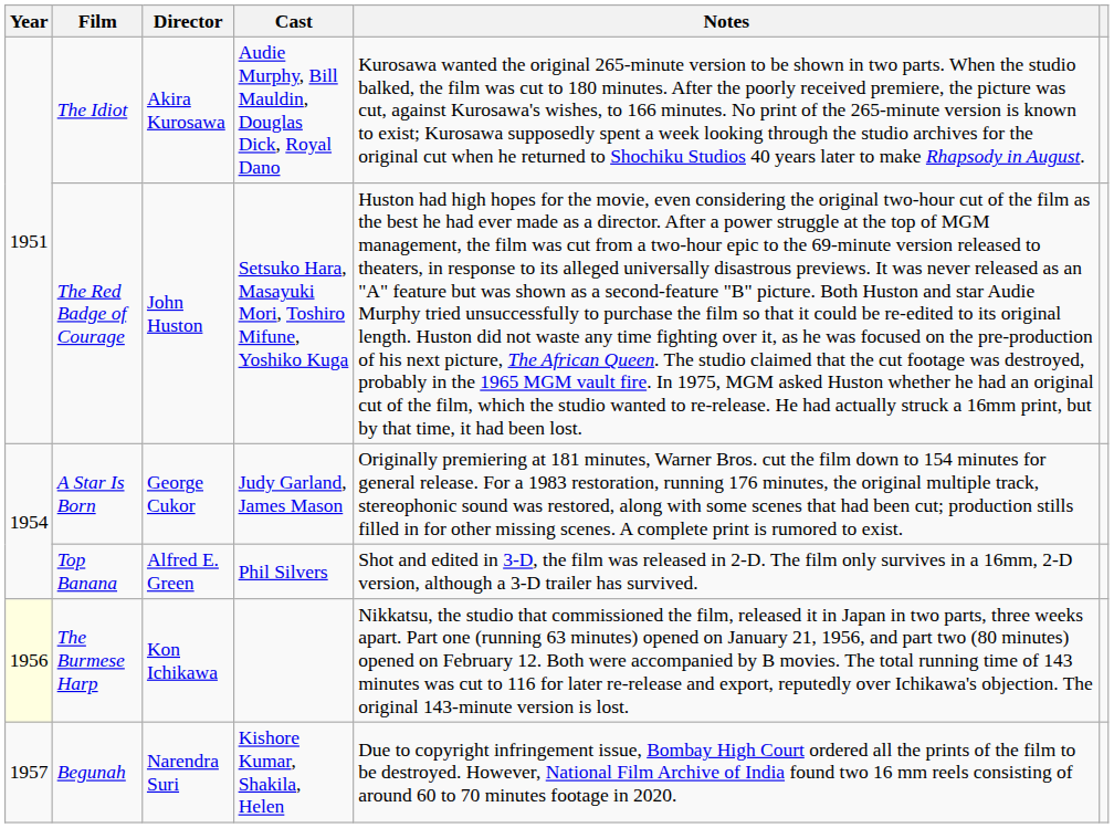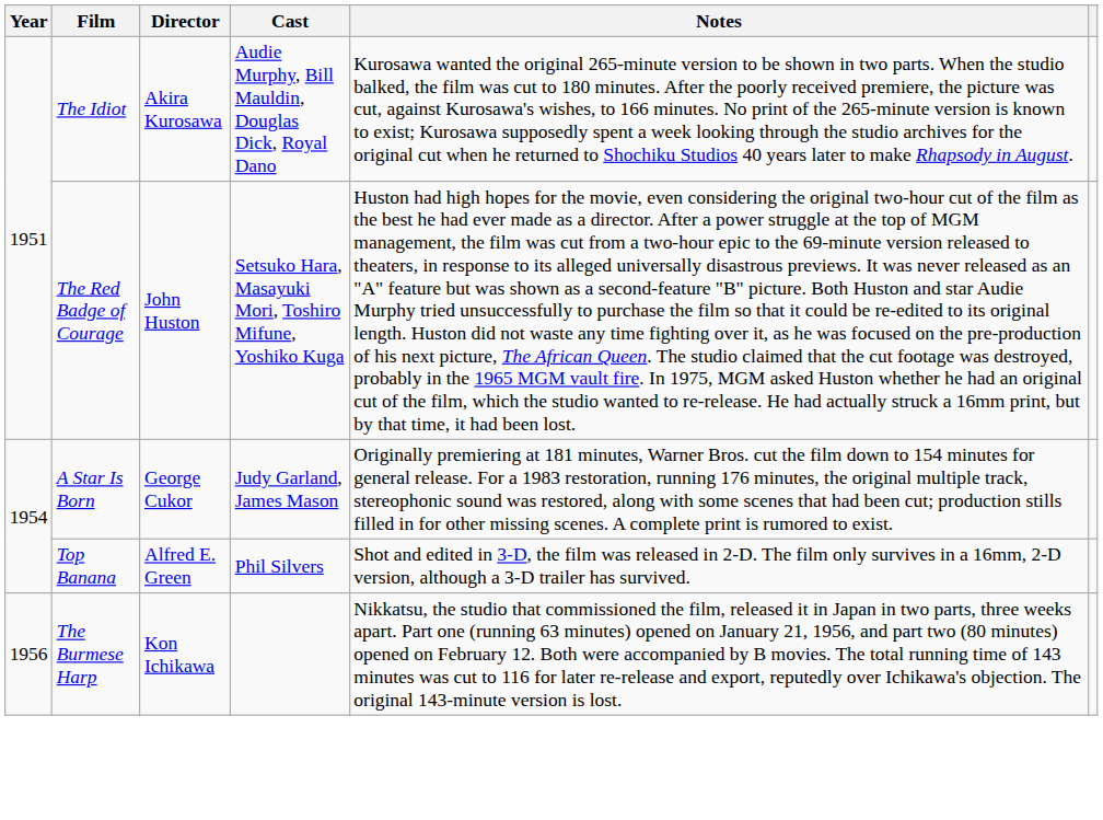 <table class="wikitable sortable" style="font-size:95%">
 <tr>
 <th>Year</th>
 <th>Film</th>
 <th>Director</th>
 <th>Cast</th>
 <th>Notes</th>
 <th></th>
 </tr>
 <tr>
 <td rowspan="2">1951</td>
 <td><em><a href='#'>The Idiot</a></em></td>
 <td><a href='#'>Akira Kurosawa</a></td>
 <td><a href='#'>Audie Murphy</a>, <a href='#'>Bill Mauldin</a>, <a href='#'>Douglas Dick</a>, <a href='#'>Royal Dano</a></td>
 <td>Kurosawa wanted the original 265-minute version to be shown in two parts. When the studio balked, the film was cut to 180 minutes. After the poorly received premiere, the picture was cut, against Kurosawa's wishes, to 166 minutes. No print of the 265-minute version is known to exist; Kurosawa supposedly spent a week looking through the studio archives for the original cut when he returned to <a href='#'>Shochiku Studios</a> 40 years later to make <em><a href='#'>Rhapsody in August</a></em>.</td>
 <td></td>
 </tr>
 <tr>
 <td><em><a href='#'>The Red Badge of Courage</a></em></td>
 <td><a href='#'>John Huston</a></td>
 <td><a href='#'>Setsuko Hara</a>, <a href='#'>Masayuki Mori</a>, <a href='#'>Toshiro Mifune</a>, <a href='#'>Yoshiko Kuga</a></td>
 <td>Huston had high hopes for the movie, even considering the original two-hour cut of the film as the best he had ever made as a director. After a power struggle at the top of MGM management, the film was cut from a two-hour epic to the 69-minute version released to theaters, in response to its alleged universally disastrous previews. It was never released as an "A" feature but was shown as a second-feature "B" picture. Both Huston and star Audie Murphy tried unsuccessfully to purchase the film so that it could be re-edited to its original length. Huston did not waste any time fighting over it, as he was focused on the pre-production of his next picture, <em><a href='#'>The African Queen</a></em>. The studio claimed that the cut footage was destroyed, probably in the <a href='#'>1965 MGM vault fire</a>. In 1975, MGM asked Huston whether he had an original cut of the film, which the studio wanted to re-release. He had actually struck a 16mm print, but by that time, it had been lost.</td>
 <td></td>
 </tr>
 <tr>
 <td rowspan="2">1954</td>
 <td><em><a href='#'>A Star Is Born</a></em></td>
 <td><a href='#'>George Cukor</a></td>
 <td><a href='#'>Judy Garland</a>, <a href='#'>James Mason</a></td>
 <td>Originally premiering at 181 minutes, Warner Bros. cut the film down to 154 minutes for general release. For a 1983 restoration, running 176 minutes, the original multiple track, stereophonic sound was restored, along with some scenes that had been cut; production stills filled in for other missing scenes. A complete print is rumored to exist.</td>
 <td></td>
 </tr>
 <tr>
 <td><em><a href='#'>Top Banana</a></em></td>
 <td><a href='#'>Alfred E. Green</a></td>
 <td><a href='#'>Phil Silvers</a></td>
 <td>Shot and edited in <a href='#'>3-D</a>, the film was released in 2-D. The film only survives in a 16mm, 2-D version, although a 3-D trailer has survived.</td>
 <td></td>
 </tr>
 <tr>
-<td style="background: lightyellow;">1956</td>
+<td>1956</td>
 <td><em><a href='#'>The Burmese Harp</a></em></td>
 <td><a href='#'>Kon Ichikawa</a></td>
 <td></td>
 <td>Nikkatsu, the studio that commissioned the film, released it in Japan in two parts, three weeks apart. Part one (running 63 minutes) opened on January 21, 1956, and part two (80 minutes) opened on February 12. Both were accompanied by B movies. The total running time of 143 minutes was cut to 116 for later re-release and export, reputedly over Ichikawa's objection. The original 143-minute version is lost.</td>
 <td></td>
 </tr>
-<tr>
-<td>1957</td>
-<td><em><a href='#'>Begunah</a></em></td>
-<td><a href='#'>Narendra Suri</a></td>
-<td><a href='#'>Kishore Kumar</a>, <a href='#'>Shakila</a>,  <a href='#'>Helen</a></td>
-<td>Due to copyright infringement issue, <a href='#'>Bombay High Court</a> ordered all the prints of the film to be destroyed. However, <a href='#'>National Film Archive of India</a> found two 16 mm reels consisting of around 60 to 70 minutes footage in 2020.</td>
-<td></td>
-</tr>
 </table>
